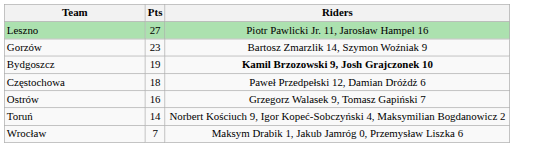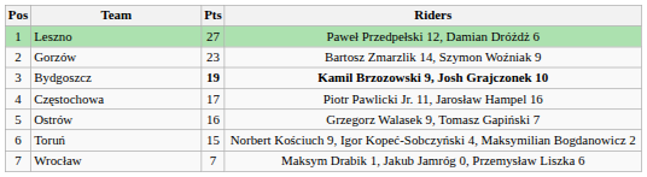 <table class="wikitable" style="font-size: 100%">
 <tr>
+<th width=20>Pos</th>
 <th width=200>Team</th>
 <th width=20>Pts</th>
 <th width=500>Riders</th>
 </tr>
 <tr align=center style="background:#ACE1AF;">
+<td>1</td>
 <td align="left">Leszno</td>
 <td>27</td>
-<td>Piotr Pawlicki Jr. 11, Jarosław Hampel 16</td>
+<td>Paweł Przedpełski 12, Damian Dróżdż 6</td>
 </tr>
 <tr align=center>
+<td>2</td>
 <td align="left">Gorzów</td>
 <td>23</td>
 <td>Bartosz Zmarzlik 14, Szymon Woźniak 9</td>
 </tr>
 <tr align=center>
+<td>3</td>
 <td align="left">Bydgoszcz</td>
-<td>19</td>
+<td><strong>19</strong></td>
 <td><strong>Kamil Brzozowski 9, Josh Grajczonek 10</strong></td>
 </tr>
 <tr align=center>
+<td>4</td>
 <td align="left">Częstochowa</td>
-<td>18</td>
-<td>Paweł Przedpełski 12, Damian Dróżdż 6</td>
+<td>17</td>
+<td>Piotr Pawlicki Jr. 11, Jarosław Hampel 16</td>
 </tr>
 <tr align=center>
+<td>5</td>
 <td align="left">Ostrów</td>
 <td>16</td>
 <td>Grzegorz Walasek 9, Tomasz Gapiński 7</td>
 </tr>
 <tr align=center>
+<td>6</td>
 <td align="left">Toruń</td>
-<td>14</td>
+<td>15</td>
 <td>Norbert Kościuch 9, Igor Kopeć-Sobczyński 4, Maksymilian Bogdanowicz 2</td>
 </tr>
 <tr align=center>
+<td>7</td>
 <td align="left">Wrocław</td>
 <td>7</td>
 <td>Maksym Drabik 1, Jakub Jamróg 0, Przemysław Liszka 6</td>
 </tr>
 </table>
